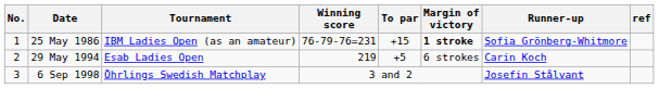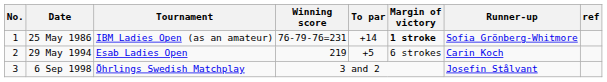 <table class="wikitable" style="font-size:95%;">
 <tr>
 <th>No.</th>
 <th>Date</th>
 <th>Tournament</th>
 <th>Winning<br>score</th>
 <th>To par</th>
 <th>Margin of<br>victory</th>
 <th>Runner-up</th>
 <th>ref</th>
 </tr>
 <tr>
 <td align=center>1</td>
 <td align=right>25 May 1986</td>
 <td><a href='#'>IBM Ladies Open</a> (as an amateur)</td>
 <td align=right>76-79-76=231</td>
-<td align=center>+15</td>
+<td align=center>+14</td>
 <td><strong>1 stroke</strong></td>
 <td> <a href='#'>Sofia Grönberg-Whitmore</a></td>
 <td></td>
 </tr>
 <tr>
 <td align=center>2</td>
 <td align=right>29 May 1994</td>
 <td><a href='#'>Esab Ladies Open</a></td>
 <td align=right>219</td>
 <td align=center>+5</td>
 <td>6 strokes</td>
 <td> <a href='#'>Carin Koch</a></td>
 <td></td>
 </tr>
 <tr>
 <td align=center>3</td>
 <td align=right>6 Sep 1998</td>
 <td><a href='#'>Öhrlings Swedish Matchplay</a></td>
 <td align=center colspan=3>3 and 2</td>
 <td> <a href='#'>Josefin Stålvant</a></td>
 <td></td>
 </tr>
 </table>
